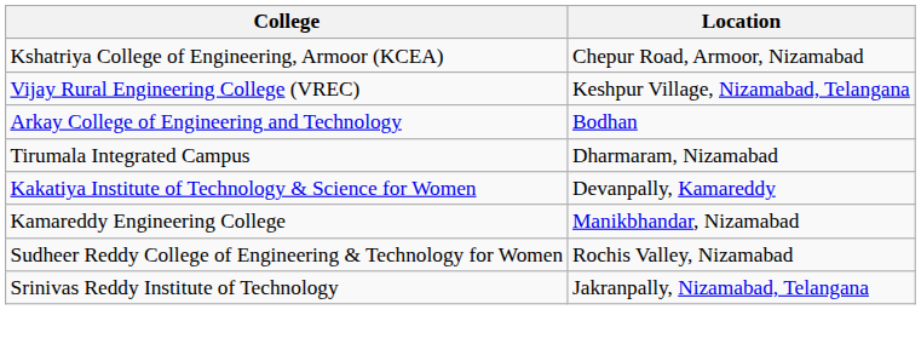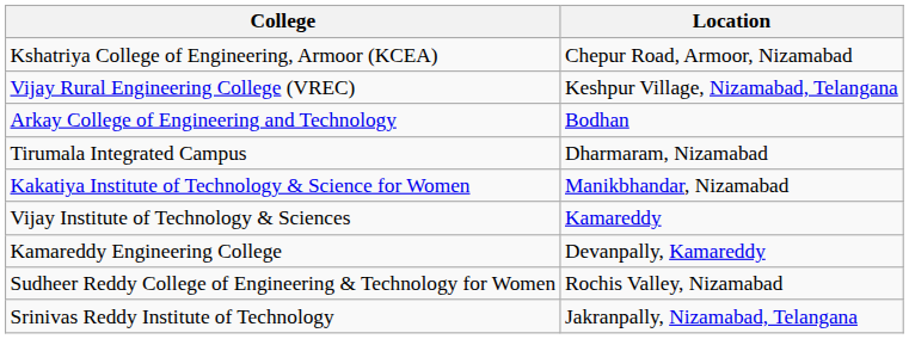 <table class="wikitable">
 <tr>
 <th>College</th>
 <th>Location</th>
 </tr>
 <tr>
 <td>Kshatriya College of Engineering, Armoor (KCEA)</td>
 <td>Chepur Road, Armoor, Nizamabad</td>
 </tr>
 <tr>
 <td><a href='#'>Vijay Rural Engineering College</a> (VREC)</td>
 <td>Keshpur Village, <a href='#'>Nizamabad, Telangana</a></td>
 </tr>
 <tr>
 <td><a href='#'>Arkay College of Engineering and Technology</a></td>
 <td><a href='#'>Bodhan</a></td>
 </tr>
 <tr>
 <td>Tirumala Integrated Campus</td>
 <td>Dharmaram, Nizamabad</td>
 </tr>
 <tr>
 <td><a href='#'>Kakatiya Institute of Technology & Science for Women</a></td>
-<td>Devanpally, <a href='#'>Kamareddy</a></td>
+<td><a href='#'>Manikbhandar</a>, Nizamabad</td>
+</tr>
+<tr>
+<td>Vijay Institute of Technology & Sciences</td>
+<td><a href='#'>Kamareddy</a></td>
 </tr>
 <tr>
 <td>Kamareddy Engineering College</td>
-<td><a href='#'>Manikbhandar</a>, Nizamabad</td>
+<td>Devanpally, <a href='#'>Kamareddy</a></td>
 </tr>
 <tr>
 <td>Sudheer Reddy College of Engineering & Technology for Women</td>
 <td>Rochis Valley, Nizamabad</td>
 </tr>
 <tr>
 <td>Srinivas Reddy Institute of Technology</td>
 <td>Jakranpally, <a href='#'>Nizamabad, Telangana</a></td>
 </tr>
 </table>
